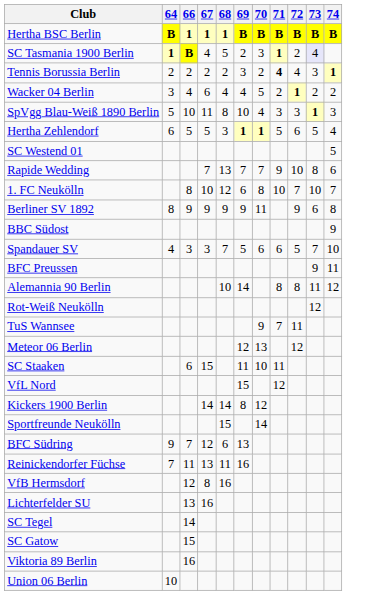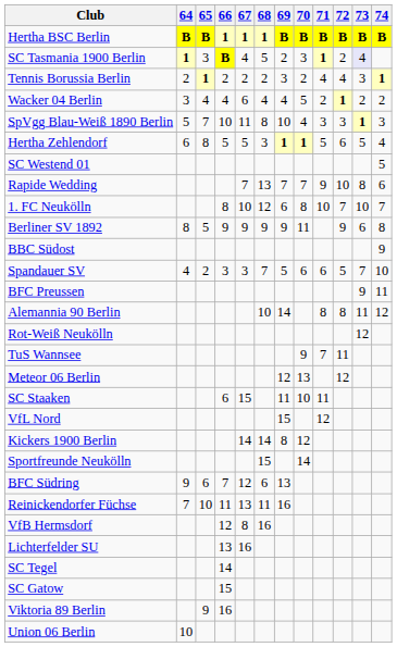 <table class="wikitable">
 <tr>
 <th>Club</th>
 <th><a href='#'>64</a></th>
+<th><a href='#'>65</a></th>
 <th><a href='#'>66</a></th>
 <th><a href='#'>67</a></th>
 <th><a href='#'>68</a></th>
 <th><a href='#'>69</a></th>
 <th><a href='#'>70</a></th>
 <th><a href='#'>71</a></th>
 <th><a href='#'>72</a></th>
 <th><a href='#'>73</a></th>
 <th><a href='#'>74</a></th>
 </tr>
 <tr style="text-align:center;">
 <td align="left"><a href='#'>Hertha BSC Berlin</a></td>
+<td style="background:#ff0;"><strong>B</strong></td>
 <td style="background:#ff0;"><strong>B</strong></td>
 <td style="background:#ffffbf;"><strong>1</strong></td>
 <td style="background:#ffffbf;"><strong>1</strong></td>
 <td style="background:#ffffbf;"><strong>1</strong></td>
 <td style="background:#ff0;"><strong>B</strong></td>
 <td style="background:#ff0;"><strong>B</strong></td>
 <td style="background:#ff0;"><strong>B</strong></td>
 <td style="background:#ff0;"><strong>B</strong></td>
 <td style="background:#ff0;"><strong>B</strong></td>
 <td style="background:#ff0;"><strong>B</strong></td>
 </tr>
 <tr style="text-align:center;">
 <td align="left"><a href='#'>SC Tasmania 1900 Berlin</a></td>
 <td style="background:#ffffbf;"><strong>1</strong></td>
+<td>3</td>
 <td style="background:#ff0;"><strong>B</strong></td>
 <td>4</td>
 <td>5</td>
 <td>2</td>
 <td>3</td>
 <td style="background:#ffffbf;"><strong>1</strong></td>
 <td>2</td>
 <td style="background: lavender;">4</td>
 <td></td>
 </tr>
 <tr style="text-align:center;">
 <td align="left"><a href='#'>Tennis Borussia Berlin</a></td>
 <td>2</td>
+<td style="background:#ffffbf;"><strong>1</strong></td>
 <td>2</td>
 <td>2</td>
 <td>2</td>
 <td>3</td>
 <td>2</td>
-<td><strong>4</strong></td>
+<td>4</td>
 <td>4</td>
 <td>3</td>
 <td style="background:#ffffbf;"><strong>1</strong></td>
 </tr>
 <tr style="text-align:center;">
 <td align="left"><a href='#'>Wacker 04 Berlin</a></td>
 <td>3</td>
+<td>4</td>
 <td>4</td>
 <td>6</td>
 <td>4</td>
 <td>4</td>
 <td>5</td>
 <td>2</td>
 <td style="background:#ffffbf;"><strong>1</strong></td>
 <td>2</td>
 <td>2</td>
 </tr>
 <tr style="text-align:center;">
 <td align="left"><a href='#'>SpVgg Blau-Weiß 1890 Berlin</a></td>
 <td>5</td>
+<td>7</td>
 <td>10</td>
 <td>11</td>
 <td>8</td>
 <td>10</td>
 <td>4</td>
 <td>3</td>
 <td>3</td>
 <td style="background:#ffffbf;"><strong>1</strong></td>
 <td>3</td>
 </tr>
 <tr style="text-align:center;">
 <td align="left"><a href='#'>Hertha Zehlendorf</a></td>
 <td>6</td>
+<td>8</td>
 <td>5</td>
 <td>5</td>
 <td>3</td>
 <td style="background:#ffffbf;"><strong>1</strong></td>
 <td style="background:#ffffbf;"><strong>1</strong></td>
 <td>5</td>
 <td>6</td>
 <td>5</td>
 <td>4</td>
 </tr>
 <tr style="text-align:center;">
 <td align="left"><a href='#'>SC Westend 01</a></td>
 <td></td>
 <td></td>
 <td></td>
 <td></td>
 <td></td>
 <td></td>
 <td></td>
 <td></td>
 <td></td>
+<td></td>
 <td>5</td>
 </tr>
 <tr style="text-align:center;">
 <td align="left"><a href='#'>Rapide Wedding</a></td>
+<td></td>
 <td></td>
 <td></td>
 <td>7</td>
 <td>13</td>
 <td>7</td>
 <td>7</td>
 <td>9</td>
 <td>10</td>
 <td>8</td>
 <td>6</td>
 </tr>
 <tr style="text-align:center;">
 <td align="left"><a href='#'>1. FC Neukölln</a></td>
 <td></td>
+<td></td>
 <td>8</td>
 <td>10</td>
 <td>12</td>
 <td>6</td>
 <td>8</td>
 <td>10</td>
 <td>7</td>
 <td>10</td>
 <td>7</td>
 </tr>
 <tr style="text-align:center;">
 <td align="left"><a href='#'>Berliner SV 1892</a></td>
 <td>8</td>
+<td>5</td>
 <td>9</td>
 <td>9</td>
 <td>9</td>
 <td>9</td>
 <td>11</td>
 <td></td>
 <td>9</td>
 <td>6</td>
 <td>8</td>
 </tr>
 <tr style="text-align:center;">
 <td align="left"><a href='#'>BBC Südost</a></td>
 <td></td>
 <td></td>
 <td></td>
 <td></td>
 <td></td>
 <td></td>
 <td></td>
 <td></td>
 <td></td>
+<td></td>
 <td>9</td>
 </tr>
 <tr style="text-align:center;">
 <td align="left"><a href='#'>Spandauer SV</a></td>
 <td>4</td>
+<td>2</td>
 <td>3</td>
 <td>3</td>
 <td>7</td>
 <td>5</td>
 <td>6</td>
 <td>6</td>
 <td>5</td>
 <td>7</td>
 <td>10</td>
 </tr>
 <tr style="text-align:center;">
 <td align="left"><a href='#'>BFC Preussen</a></td>
 <td></td>
 <td></td>
 <td></td>
 <td></td>
 <td></td>
 <td></td>
 <td></td>
 <td></td>
+<td></td>
 <td>9</td>
 <td>11</td>
 </tr>
 <tr style="text-align:center;">
 <td align="left"><a href='#'>Alemannia 90 Berlin</a></td>
+<td></td>
 <td></td>
 <td></td>
 <td></td>
 <td>10</td>
 <td>14</td>
 <td></td>
 <td>8</td>
 <td>8</td>
 <td>11</td>
 <td>12</td>
 </tr>
 <tr style="text-align:center;">
 <td align="left"><a href='#'>Rot-Weiß Neukölln</a></td>
 <td></td>
 <td></td>
 <td></td>
 <td></td>
 <td></td>
 <td></td>
 <td></td>
 <td></td>
+<td></td>
 <td>12</td>
 <td></td>
 </tr>
 <tr style="text-align:center;">
 <td align="left"><a href='#'>TuS Wannsee</a></td>
+<td></td>
 <td></td>
 <td></td>
 <td></td>
 <td></td>
 <td></td>
 <td>9</td>
 <td>7</td>
 <td>11</td>
 <td></td>
 <td></td>
 </tr>
 <tr style="text-align:center;">
 <td align="left"><a href='#'>Meteor 06 Berlin</a></td>
 <td></td>
 <td></td>
 <td></td>
 <td></td>
+<td></td>
 <td>12</td>
 <td>13</td>
 <td></td>
 <td>12</td>
 <td></td>
 <td></td>
 </tr>
 <tr style="text-align:center;">
 <td align="left"><a href='#'>SC Staaken</a></td>
+<td></td>
 <td></td>
 <td>6</td>
 <td>15</td>
 <td></td>
 <td>11</td>
 <td>10</td>
 <td>11</td>
 <td></td>
 <td></td>
 <td></td>
 </tr>
 <tr style="text-align:center;">
 <td align="left"><a href='#'>VfL Nord</a></td>
 <td></td>
 <td></td>
 <td></td>
 <td></td>
+<td></td>
 <td>15</td>
 <td></td>
 <td>12</td>
 <td></td>
 <td></td>
 <td></td>
 </tr>
 <tr style="text-align:center;">
 <td align="left"><a href='#'>Kickers 1900 Berlin</a></td>
+<td></td>
 <td></td>
 <td></td>
 <td>14</td>
 <td>14</td>
 <td>8</td>
 <td>12</td>
 <td></td>
 <td></td>
 <td></td>
 <td></td>
 </tr>
 <tr style="text-align:center;">
 <td align="left"><a href='#'>Sportfreunde Neukölln</a></td>
 <td></td>
 <td></td>
 <td></td>
+<td></td>
 <td>15</td>
 <td></td>
 <td>14</td>
 <td></td>
 <td></td>
 <td></td>
 <td></td>
 </tr>
 <tr style="text-align:center;">
 <td align="left"><a href='#'>BFC Südring</a></td>
 <td>9</td>
+<td>6</td>
 <td>7</td>
 <td>12</td>
 <td>6</td>
 <td>13</td>
 <td></td>
 <td></td>
 <td></td>
 <td></td>
 <td></td>
 </tr>
 <tr style="text-align:center;">
 <td align="left"><a href='#'>Reinickendorfer Füchse</a></td>
 <td>7</td>
+<td>10</td>
 <td>11</td>
 <td>13</td>
 <td>11</td>
 <td>16</td>
 <td></td>
 <td></td>
 <td></td>
 <td></td>
 <td></td>
 </tr>
 <tr style="text-align:center;">
 <td align="left"><a href='#'>VfB Hermsdorf</a></td>
+<td></td>
 <td></td>
 <td>12</td>
 <td>8</td>
 <td>16</td>
 <td></td>
 <td></td>
 <td></td>
 <td></td>
 <td></td>
 <td></td>
 </tr>
 <tr style="text-align:center;">
 <td align="left"><a href='#'>Lichterfelder SU</a></td>
 <td></td>
+<td></td>
 <td>13</td>
 <td>16</td>
 <td></td>
 <td></td>
 <td></td>
 <td></td>
 <td></td>
 <td></td>
 <td></td>
 </tr>
 <tr style="text-align:center;">
 <td align="left"><a href='#'>SC Tegel</a></td>
+<td></td>
 <td></td>
 <td>14</td>
 <td></td>
 <td></td>
 <td></td>
 <td></td>
 <td></td>
 <td></td>
 <td></td>
 <td></td>
 </tr>
 <tr style="text-align:center;">
 <td align="left"><a href='#'>SC Gatow</a></td>
 <td></td>
+<td></td>
 <td>15</td>
 <td></td>
 <td></td>
 <td></td>
 <td></td>
 <td></td>
 <td></td>
 <td></td>
 <td></td>
 </tr>
 <tr style="text-align:center;">
 <td align="left"><a href='#'>Viktoria 89 Berlin</a></td>
 <td></td>
+<td>9</td>
 <td>16</td>
 <td></td>
 <td></td>
 <td></td>
 <td></td>
 <td></td>
 <td></td>
 <td></td>
 <td></td>
 </tr>
 <tr style="text-align:center;">
 <td align="left"><a href='#'>Union 06 Berlin</a></td>
 <td>10</td>
 <td></td>
 <td></td>
 <td></td>
 <td></td>
 <td></td>
 <td></td>
 <td></td>
 <td></td>
 <td></td>
+<td></td>
 </tr>
 </table>
